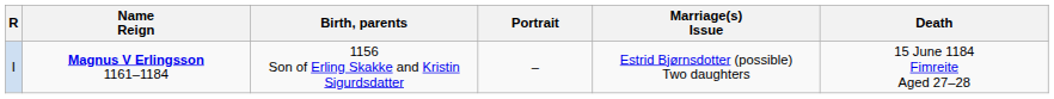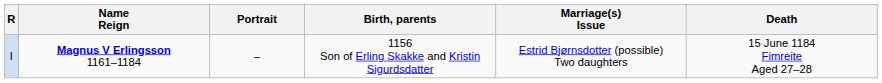 <table style="text-align:center" class="wikitable">
 <tr>
 <th width=1%>R</th>
 <th width=20%>Name<br>Reign</th>
+<th width=10%>Portrait</th>
 <th width=20%>Birth, parents</th>
-<th width=10%>Portrait</th>
 <th width=20%>Marriage(s)<br>Issue</th>
 <th width=20%>Death</th>
 </tr>
 <tr>
 <td style="background-color:#CEDFF2; text-align:center">I</td>
 <td><strong><a href='#'>Magnus V Erlingsson</a></strong><br>1161–1184</td>
+<td>–</td>
 <td> 1156<br>Son of <a href='#'>Erling Skakke</a> and <a href='#'>Kristin Sigurdsdatter</a></td>
-<td>–</td>
 <td><a href='#'>Estrid Bjørnsdotter</a> (possible)<br>Two daughters</td>
 <td>15 June 1184<br><a href='#'>Fimreite</a><br>Aged 27–28</td>
 </tr>
 </table>
